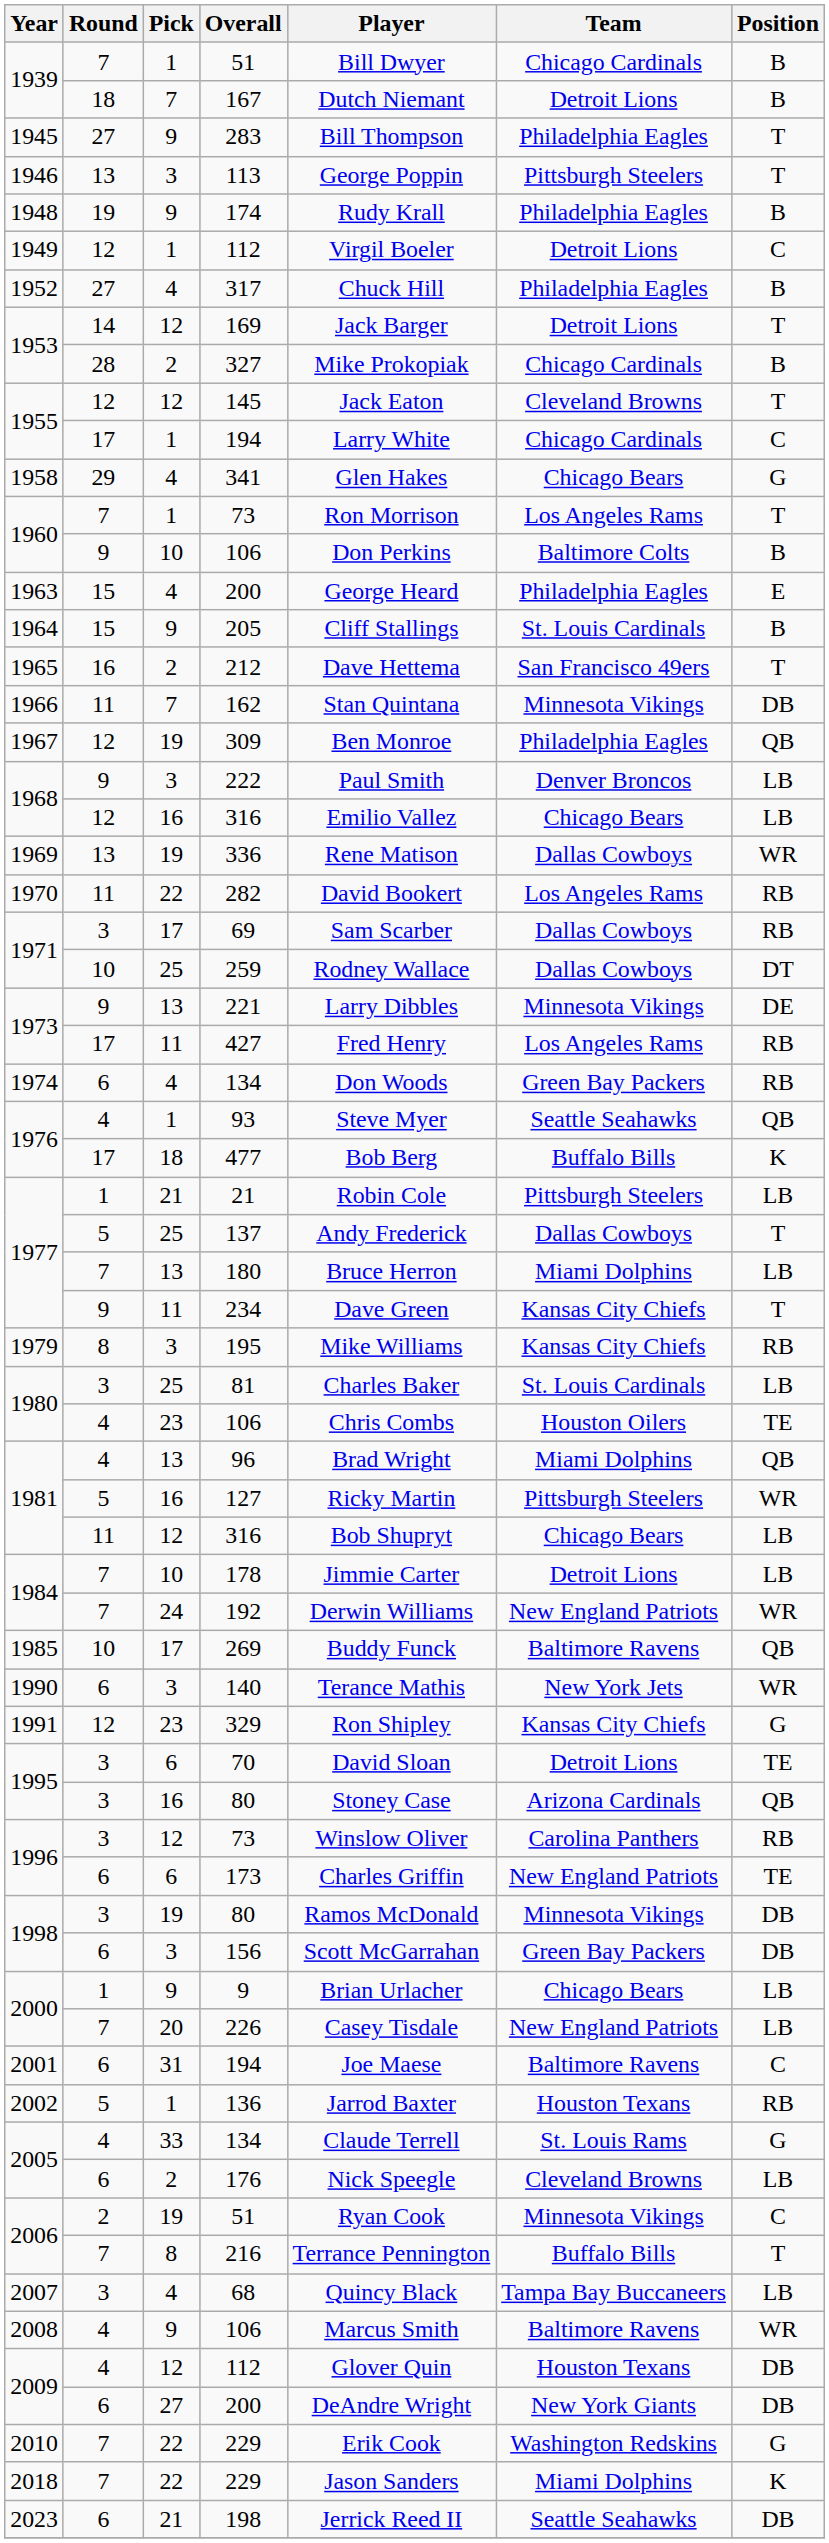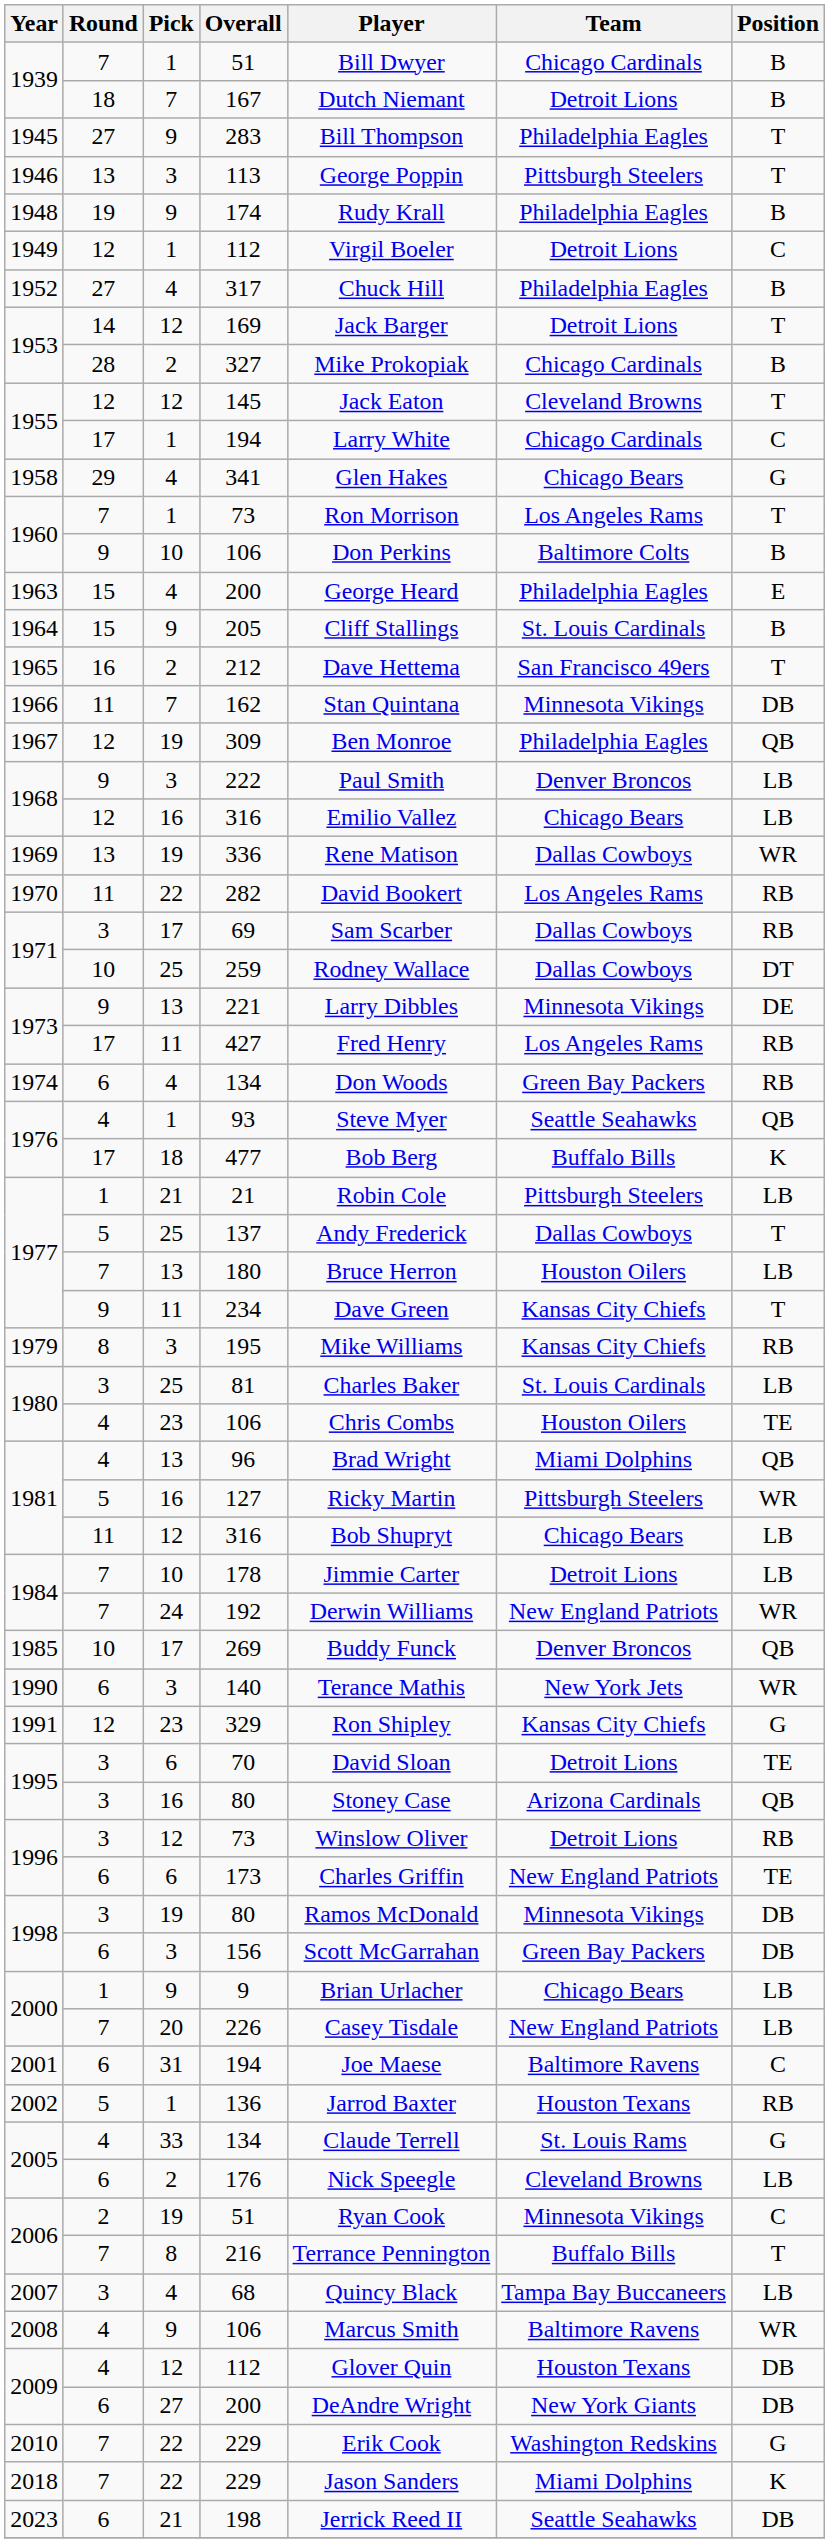 <table class="wikitable sortable" style="text-align: center;">
 <tr>
 <th>Year</th>
 <th>Round</th>
 <th>Pick</th>
 <th>Overall</th>
 <th>Player</th>
 <th>Team</th>
 <th>Position</th>
 </tr>
 <tr>
 <td rowspan="2">1939</td>
 <td>7</td>
 <td>1</td>
 <td>51</td>
 <td><a href='#'>Bill Dwyer</a></td>
 <td><a href='#'>Chicago Cardinals</a></td>
 <td>B</td>
 </tr>
 <tr>
 <td>18</td>
 <td>7</td>
 <td>167</td>
 <td><a href='#'>Dutch Niemant</a></td>
 <td><a href='#'>Detroit Lions</a></td>
 <td>B</td>
 </tr>
 <tr>
 <td>1945</td>
 <td>27</td>
 <td>9</td>
 <td>283</td>
 <td><a href='#'>Bill Thompson</a></td>
 <td><a href='#'>Philadelphia Eagles</a></td>
 <td>T</td>
 </tr>
 <tr>
 <td>1946</td>
 <td>13</td>
 <td>3</td>
 <td>113</td>
 <td><a href='#'>George Poppin</a></td>
 <td><a href='#'>Pittsburgh Steelers</a></td>
 <td>T</td>
 </tr>
 <tr>
 <td>1948</td>
 <td>19</td>
 <td>9</td>
 <td>174</td>
 <td><a href='#'>Rudy Krall</a></td>
 <td><a href='#'>Philadelphia Eagles</a></td>
 <td>B</td>
 </tr>
 <tr>
 <td>1949</td>
 <td>12</td>
 <td>1</td>
 <td>112</td>
 <td><a href='#'>Virgil Boeler</a></td>
 <td><a href='#'>Detroit Lions</a></td>
 <td>C</td>
 </tr>
 <tr>
 <td>1952</td>
 <td>27</td>
 <td>4</td>
 <td>317</td>
 <td><a href='#'>Chuck Hill</a></td>
 <td><a href='#'>Philadelphia Eagles</a></td>
 <td>B</td>
 </tr>
 <tr>
 <td rowspan="2">1953</td>
 <td>14</td>
 <td>12</td>
 <td>169</td>
 <td><a href='#'>Jack Barger</a></td>
 <td><a href='#'>Detroit Lions</a></td>
 <td>T</td>
 </tr>
 <tr>
 <td>28</td>
 <td>2</td>
 <td>327</td>
 <td><a href='#'>Mike Prokopiak</a></td>
 <td><a href='#'>Chicago Cardinals</a></td>
 <td>B</td>
 </tr>
 <tr>
 <td rowspan="2">1955</td>
 <td>12</td>
 <td>12</td>
 <td>145</td>
 <td><a href='#'>Jack Eaton</a></td>
 <td><a href='#'>Cleveland Browns</a></td>
 <td>T</td>
 </tr>
 <tr>
 <td>17</td>
 <td>1</td>
 <td>194</td>
 <td><a href='#'>Larry White</a></td>
 <td><a href='#'>Chicago Cardinals</a></td>
 <td>C</td>
 </tr>
 <tr>
 <td>1958</td>
 <td>29</td>
 <td>4</td>
 <td>341</td>
 <td><a href='#'>Glen Hakes</a></td>
 <td><a href='#'>Chicago Bears</a></td>
 <td>G</td>
 </tr>
 <tr>
 <td rowspan="2">1960</td>
 <td>7</td>
 <td>1</td>
 <td>73</td>
 <td><a href='#'>Ron Morrison</a></td>
 <td><a href='#'>Los Angeles Rams</a></td>
 <td>T</td>
 </tr>
 <tr>
 <td>9</td>
 <td>10</td>
 <td>106</td>
 <td><a href='#'>Don Perkins</a></td>
 <td><a href='#'>Baltimore Colts</a></td>
 <td>B</td>
 </tr>
 <tr>
 <td>1963</td>
 <td>15</td>
 <td>4</td>
 <td>200</td>
 <td><a href='#'>George Heard</a></td>
 <td><a href='#'>Philadelphia Eagles</a></td>
 <td>E</td>
 </tr>
 <tr>
 <td>1964</td>
 <td>15</td>
 <td>9</td>
 <td>205</td>
 <td><a href='#'>Cliff Stallings</a></td>
 <td><a href='#'>St. Louis Cardinals</a></td>
 <td>B</td>
 </tr>
 <tr>
 <td>1965</td>
 <td>16</td>
 <td>2</td>
 <td>212</td>
 <td><a href='#'>Dave Hettema</a></td>
 <td><a href='#'>San Francisco 49ers</a></td>
 <td>T</td>
 </tr>
 <tr>
 <td>1966</td>
 <td>11</td>
 <td>7</td>
 <td>162</td>
 <td><a href='#'>Stan Quintana</a></td>
 <td><a href='#'>Minnesota Vikings</a></td>
 <td>DB</td>
 </tr>
 <tr>
 <td>1967</td>
 <td>12</td>
 <td>19</td>
 <td>309</td>
 <td><a href='#'>Ben Monroe</a></td>
 <td><a href='#'>Philadelphia Eagles</a></td>
 <td>QB</td>
 </tr>
 <tr>
 <td rowspan="2">1968</td>
 <td>9</td>
 <td>3</td>
 <td>222</td>
 <td><a href='#'>Paul Smith</a></td>
 <td><a href='#'>Denver Broncos</a></td>
 <td>LB</td>
 </tr>
 <tr>
 <td>12</td>
 <td>16</td>
 <td>316</td>
 <td><a href='#'>Emilio Vallez</a></td>
 <td><a href='#'>Chicago Bears</a></td>
 <td>LB</td>
 </tr>
 <tr>
 <td>1969</td>
 <td>13</td>
 <td>19</td>
 <td>336</td>
 <td><a href='#'>Rene Matison</a></td>
 <td><a href='#'>Dallas Cowboys</a></td>
 <td>WR</td>
 </tr>
 <tr>
 <td>1970</td>
 <td>11</td>
 <td>22</td>
 <td>282</td>
 <td><a href='#'>David Bookert</a></td>
 <td><a href='#'>Los Angeles Rams</a></td>
 <td>RB</td>
 </tr>
 <tr>
 <td rowspan="2">1971</td>
 <td>3</td>
 <td>17</td>
 <td>69</td>
 <td><a href='#'>Sam Scarber</a></td>
 <td><a href='#'>Dallas Cowboys</a></td>
 <td>RB</td>
 </tr>
 <tr>
 <td>10</td>
 <td>25</td>
 <td>259</td>
 <td><a href='#'>Rodney Wallace</a></td>
 <td><a href='#'>Dallas Cowboys</a></td>
 <td>DT</td>
 </tr>
 <tr>
 <td rowspan="2">1973</td>
 <td>9</td>
 <td>13</td>
 <td>221</td>
 <td><a href='#'>Larry Dibbles</a></td>
 <td><a href='#'>Minnesota Vikings</a></td>
 <td>DE</td>
 </tr>
 <tr>
 <td>17</td>
 <td>11</td>
 <td>427</td>
 <td><a href='#'>Fred Henry</a></td>
 <td><a href='#'>Los Angeles Rams</a></td>
 <td>RB</td>
 </tr>
 <tr>
 <td>1974</td>
 <td>6</td>
 <td>4</td>
 <td>134</td>
 <td><a href='#'>Don Woods</a></td>
 <td><a href='#'>Green Bay Packers</a></td>
 <td>RB</td>
 </tr>
 <tr>
 <td rowspan="2">1976</td>
 <td>4</td>
 <td>1</td>
 <td>93</td>
 <td><a href='#'>Steve Myer</a></td>
 <td><a href='#'>Seattle Seahawks</a></td>
 <td>QB</td>
 </tr>
 <tr>
 <td>17</td>
 <td>18</td>
 <td>477</td>
 <td><a href='#'>Bob Berg</a></td>
 <td><a href='#'>Buffalo Bills</a></td>
 <td>K</td>
 </tr>
 <tr>
 <td rowspan="4">1977</td>
 <td>1</td>
 <td>21</td>
 <td>21</td>
 <td><a href='#'>Robin Cole</a></td>
 <td><a href='#'>Pittsburgh Steelers</a></td>
 <td>LB</td>
 </tr>
 <tr>
 <td>5</td>
 <td>25</td>
 <td>137</td>
 <td><a href='#'>Andy Frederick</a></td>
 <td><a href='#'>Dallas Cowboys</a></td>
 <td>T</td>
 </tr>
 <tr>
 <td>7</td>
 <td>13</td>
 <td>180</td>
 <td><a href='#'>Bruce Herron</a></td>
-<td><a href='#'>Miami Dolphins</a></td>
+<td><a href='#'>Houston Oilers</a></td>
 <td>LB</td>
 </tr>
 <tr>
 <td>9</td>
 <td>11</td>
 <td>234</td>
 <td><a href='#'>Dave Green</a></td>
 <td><a href='#'>Kansas City Chiefs</a></td>
 <td>T</td>
 </tr>
 <tr>
 <td>1979</td>
 <td>8</td>
 <td>3</td>
 <td>195</td>
 <td><a href='#'>Mike Williams</a></td>
 <td><a href='#'>Kansas City Chiefs</a></td>
 <td>RB</td>
 </tr>
 <tr>
 <td rowspan="2">1980</td>
 <td>3</td>
 <td>25</td>
 <td>81</td>
 <td><a href='#'>Charles Baker</a></td>
 <td><a href='#'>St. Louis Cardinals</a></td>
 <td>LB</td>
 </tr>
 <tr>
 <td>4</td>
 <td>23</td>
 <td>106</td>
 <td><a href='#'>Chris Combs</a></td>
 <td><a href='#'>Houston Oilers</a></td>
 <td>TE</td>
 </tr>
 <tr>
 <td rowspan="3">1981</td>
 <td>4</td>
 <td>13</td>
 <td>96</td>
 <td><a href='#'>Brad Wright</a></td>
 <td><a href='#'>Miami Dolphins</a></td>
 <td>QB</td>
 </tr>
 <tr>
 <td>5</td>
 <td>16</td>
 <td>127</td>
 <td><a href='#'>Ricky Martin</a></td>
 <td><a href='#'>Pittsburgh Steelers</a></td>
 <td>WR</td>
 </tr>
 <tr>
 <td>11</td>
 <td>12</td>
 <td>316</td>
 <td><a href='#'>Bob Shupryt</a></td>
 <td><a href='#'>Chicago Bears</a></td>
 <td>LB</td>
 </tr>
 <tr>
 <td rowspan="2">1984</td>
 <td>7</td>
 <td>10</td>
 <td>178</td>
 <td><a href='#'>Jimmie Carter</a></td>
 <td><a href='#'>Detroit Lions</a></td>
 <td>LB</td>
 </tr>
 <tr>
 <td>7</td>
 <td>24</td>
 <td>192</td>
 <td><a href='#'>Derwin Williams</a></td>
 <td><a href='#'>New England Patriots</a></td>
 <td>WR</td>
 </tr>
 <tr>
 <td>1985</td>
 <td>10</td>
 <td>17</td>
 <td>269</td>
 <td><a href='#'>Buddy Funck</a></td>
-<td><a href='#'>Baltimore Ravens</a></td>
+<td><a href='#'>Denver Broncos</a></td>
 <td>QB</td>
 </tr>
 <tr>
 <td>1990</td>
 <td>6</td>
 <td>3</td>
 <td>140</td>
 <td><a href='#'>Terance Mathis</a></td>
 <td><a href='#'>New York Jets</a></td>
 <td>WR</td>
 </tr>
 <tr>
 <td>1991</td>
 <td>12</td>
 <td>23</td>
 <td>329</td>
 <td><a href='#'>Ron Shipley</a></td>
 <td><a href='#'>Kansas City Chiefs</a></td>
 <td>G</td>
 </tr>
 <tr>
 <td rowspan="2">1995</td>
 <td>3</td>
 <td>6</td>
 <td>70</td>
 <td><a href='#'>David Sloan</a></td>
 <td><a href='#'>Detroit Lions</a></td>
 <td>TE</td>
 </tr>
 <tr>
 <td>3</td>
 <td>16</td>
 <td>80</td>
 <td><a href='#'>Stoney Case</a></td>
 <td><a href='#'>Arizona Cardinals</a></td>
 <td>QB</td>
 </tr>
 <tr>
 <td rowspan="2">1996</td>
 <td>3</td>
 <td>12</td>
 <td>73</td>
 <td><a href='#'>Winslow Oliver</a></td>
-<td><a href='#'>Carolina Panthers</a></td>
+<td><a href='#'>Detroit Lions</a></td>
 <td>RB</td>
 </tr>
 <tr>
 <td>6</td>
 <td>6</td>
 <td>173</td>
 <td><a href='#'>Charles Griffin</a></td>
 <td><a href='#'>New England Patriots</a></td>
 <td>TE</td>
 </tr>
 <tr>
 <td rowspan="2">1998</td>
 <td>3</td>
 <td>19</td>
 <td>80</td>
 <td><a href='#'>Ramos McDonald</a></td>
 <td><a href='#'>Minnesota Vikings</a></td>
 <td>DB</td>
 </tr>
 <tr>
 <td>6</td>
 <td>3</td>
 <td>156</td>
 <td><a href='#'>Scott McGarrahan</a></td>
 <td><a href='#'>Green Bay Packers</a></td>
 <td>DB</td>
 </tr>
 <tr>
 <td rowspan="2">2000</td>
 <td>1</td>
 <td>9</td>
 <td>9</td>
 <td><a href='#'>Brian Urlacher</a></td>
 <td><a href='#'>Chicago Bears</a></td>
 <td>LB</td>
 </tr>
 <tr>
 <td>7</td>
 <td>20</td>
 <td>226</td>
 <td><a href='#'>Casey Tisdale</a></td>
 <td><a href='#'>New England Patriots</a></td>
 <td>LB</td>
 </tr>
 <tr>
 <td>2001</td>
 <td>6</td>
 <td>31</td>
 <td>194</td>
 <td><a href='#'>Joe Maese</a></td>
 <td><a href='#'>Baltimore Ravens</a></td>
 <td>C</td>
 </tr>
 <tr>
 <td>2002</td>
 <td>5</td>
 <td>1</td>
 <td>136</td>
 <td><a href='#'>Jarrod Baxter</a></td>
 <td><a href='#'>Houston Texans</a></td>
 <td>RB</td>
 </tr>
 <tr>
 <td rowspan="2">2005</td>
 <td>4</td>
 <td>33</td>
 <td>134</td>
 <td><a href='#'>Claude Terrell</a></td>
 <td><a href='#'>St. Louis Rams</a></td>
 <td>G</td>
 </tr>
 <tr>
 <td>6</td>
 <td>2</td>
 <td>176</td>
 <td><a href='#'>Nick Speegle</a></td>
 <td><a href='#'>Cleveland Browns</a></td>
 <td>LB</td>
 </tr>
 <tr>
 <td rowspan="2">2006</td>
 <td>2</td>
 <td>19</td>
 <td>51</td>
 <td><a href='#'>Ryan Cook</a></td>
 <td><a href='#'>Minnesota Vikings</a></td>
 <td>C</td>
 </tr>
 <tr>
 <td>7</td>
 <td>8</td>
 <td>216</td>
 <td><a href='#'>Terrance Pennington</a></td>
 <td><a href='#'>Buffalo Bills</a></td>
 <td>T</td>
 </tr>
 <tr>
 <td>2007</td>
 <td>3</td>
 <td>4</td>
 <td>68</td>
 <td><a href='#'>Quincy Black</a></td>
 <td><a href='#'>Tampa Bay Buccaneers</a></td>
 <td>LB</td>
 </tr>
 <tr>
 <td>2008</td>
 <td>4</td>
 <td>9</td>
 <td>106</td>
 <td><a href='#'>Marcus Smith</a></td>
 <td><a href='#'>Baltimore Ravens</a></td>
 <td>WR</td>
 </tr>
 <tr>
 <td rowspan="2">2009</td>
 <td>4</td>
 <td>12</td>
 <td>112</td>
 <td><a href='#'>Glover Quin</a></td>
 <td><a href='#'>Houston Texans</a></td>
 <td>DB</td>
 </tr>
 <tr>
 <td>6</td>
 <td>27</td>
 <td>200</td>
 <td><a href='#'>DeAndre Wright</a></td>
 <td><a href='#'>New York Giants</a></td>
 <td>DB</td>
 </tr>
 <tr>
 <td>2010</td>
 <td>7</td>
 <td>22</td>
 <td>229</td>
 <td><a href='#'>Erik Cook</a></td>
 <td><a href='#'>Washington Redskins</a></td>
 <td>G</td>
 </tr>
 <tr>
 <td>2018</td>
 <td>7</td>
 <td>22</td>
 <td>229</td>
 <td><a href='#'>Jason Sanders</a></td>
 <td><a href='#'>Miami Dolphins</a></td>
 <td>K</td>
 </tr>
 <tr>
 <td>2023</td>
 <td>6</td>
 <td>21</td>
 <td>198</td>
 <td><a href='#'>Jerrick Reed II</a></td>
 <td><a href='#'>Seattle Seahawks</a></td>
 <td>DB</td>
 </tr>
 <tr>
 </tr>
 </table>
